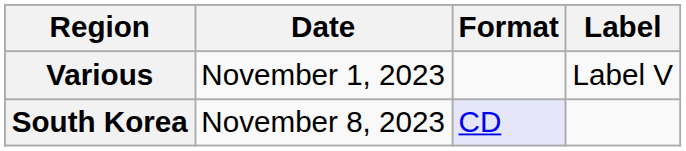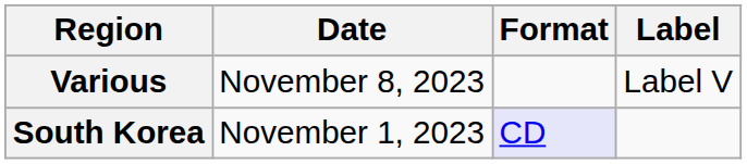 <table class="wikitable plainrowheaders">
 <tr>
 <th scope="col">Region</th>
 <th scope="col">Date</th>
 <th scope="col">Format</th>
 <th scope="col">Label</th>
 </tr>
 <tr>
 <th scope="row">Various</th>
-<td>November 1, 2023</td>
+<td>November 8, 2023</td>
 <td></td>
 <td rowspan="1">Label V</td>
 </tr>
 <tr>
 <th scope="row">South Korea</th>
-<td>November 8, 2023</td>
+<td>November 1, 2023</td>
 <td style="background: lavender;"><a href='#'>CD</a></td>
 <td></td>
 </tr>
 </table>
